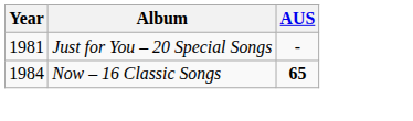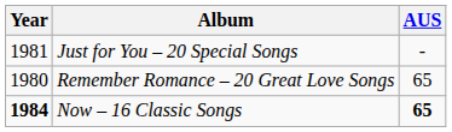 <table class="wikitable" style="text-align: center">
 <tr>
 <th rowspan="2">Year</th>
 <th rowspan="2">Album</th>
 </tr>
 <tr>
 <th><a href='#'>AUS</a></th>
 </tr>
 <tr>
 <td>1981</td>
 <td align="left"><em>Just for You – 20 Special Songs</em></td>
 <td style="text-align:center;">-</td>
 </tr>
 <tr>
-<td>1984</td>
+<td>1980</td>
+<td align="left"><em>Remember Romance – 20 Great Love Songs</em></td>
+<td style="text-align:center;">65</td>
+</tr>
+<tr>
+<td><strong>1984</strong></td>
 <td align="left"><em>Now – 16 Classic Songs</em></td>
 <td style="text-align:center;"><strong>65</strong></td>
 </tr>
 </table>
